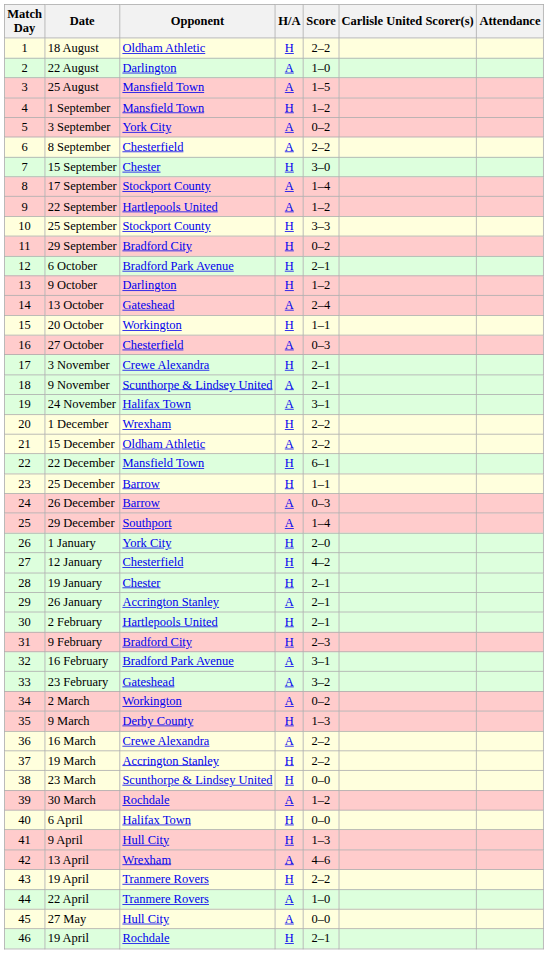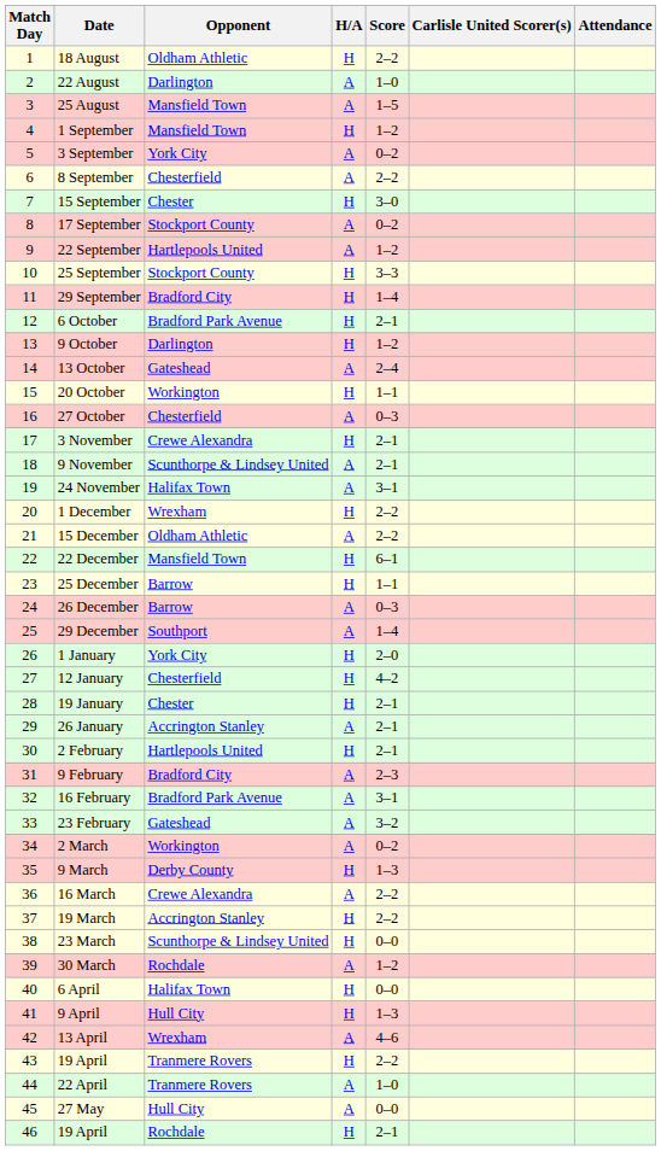 <table class="wikitable" style="text-align:center">
 <tr>
 <th>Match<br> Day</th>
 <th>Date</th>
 <th>Opponent</th>
 <th>H/A</th>
 <th>Score</th>
 <th>Carlisle United Scorer(s)</th>
 <th>Attendance</th>
 </tr>
 <tr bgcolor=#ffffdd>
 <td>1</td>
 <td align=left>18 August</td>
 <td align=left><a href='#'>Oldham Athletic</a></td>
 <td><a href='#'>H</a></td>
 <td>2–2</td>
 <td align=left></td>
 <td></td>
 </tr>
 <tr bgcolor=#ddffdd>
 <td>2</td>
 <td align=left>22 August</td>
 <td align=left><a href='#'>Darlington</a></td>
 <td><a href='#'>A</a></td>
 <td>1–0</td>
 <td align=left></td>
 <td></td>
 </tr>
 <tr bgcolor=#FFCCCC>
 <td>3</td>
 <td align=left>25 August</td>
 <td align=left><a href='#'>Mansfield Town</a></td>
 <td><a href='#'>A</a></td>
 <td>1–5</td>
 <td align=left></td>
 <td></td>
 </tr>
 <tr bgcolor=#FFCCCC>
 <td>4</td>
 <td align=left>1 September</td>
 <td align=left><a href='#'>Mansfield Town</a></td>
 <td><a href='#'>H</a></td>
 <td>1–2</td>
 <td align=left></td>
 <td></td>
 </tr>
 <tr bgcolor=#FFCCCC>
 <td>5</td>
 <td align=left>3 September</td>
 <td align=left><a href='#'>York City</a></td>
 <td><a href='#'>A</a></td>
 <td>0–2</td>
 <td align=left></td>
 <td></td>
 </tr>
 <tr bgcolor=#ffffdd>
 <td>6</td>
 <td align=left>8 September</td>
 <td align=left><a href='#'>Chesterfield</a></td>
 <td><a href='#'>A</a></td>
 <td>2–2</td>
 <td align=left></td>
 <td></td>
 </tr>
 <tr bgcolor=#ddffdd>
 <td>7</td>
 <td align=left>15 September</td>
 <td align=left><a href='#'>Chester</a></td>
 <td><a href='#'>H</a></td>
 <td>3–0</td>
 <td align=left></td>
 <td></td>
 </tr>
 <tr bgcolor=#FFCCCC>
 <td>8</td>
 <td align=left>17 September</td>
 <td align=left><a href='#'>Stockport County</a></td>
 <td><a href='#'>A</a></td>
-<td>1–4</td>
+<td>0–2</td>
 <td align=left></td>
 <td></td>
 </tr>
 <tr bgcolor=#FFCCCC>
 <td>9</td>
 <td align=left>22 September</td>
 <td align=left><a href='#'>Hartlepools United</a></td>
 <td><a href='#'>A</a></td>
 <td>1–2</td>
 <td align=left></td>
 <td></td>
 </tr>
 <tr bgcolor=#ffffdd>
 <td>10</td>
 <td align=left>25 September</td>
 <td align=left><a href='#'>Stockport County</a></td>
 <td><a href='#'>H</a></td>
 <td>3–3</td>
 <td align=left></td>
 <td></td>
 </tr>
 <tr bgcolor=#FFCCCC>
 <td>11</td>
 <td align=left>29 September</td>
 <td align=left><a href='#'>Bradford City</a></td>
 <td><a href='#'>H</a></td>
-<td>0–2</td>
+<td>1–4</td>
 <td align=left></td>
 <td></td>
 </tr>
 <tr bgcolor=#ddffdd>
 <td>12</td>
 <td align=left>6 October</td>
 <td align=left><a href='#'>Bradford Park Avenue</a></td>
 <td><a href='#'>H</a></td>
 <td>2–1</td>
 <td align=left></td>
 <td></td>
 </tr>
 <tr bgcolor=#FFCCCC>
 <td>13</td>
 <td align=left>9 October</td>
 <td align=left><a href='#'>Darlington</a></td>
 <td><a href='#'>H</a></td>
 <td>1–2</td>
 <td align=left></td>
 <td></td>
 </tr>
 <tr bgcolor=#FFCCCC>
 <td>14</td>
 <td align=left>13 October</td>
 <td align=left><a href='#'>Gateshead</a></td>
 <td><a href='#'>A</a></td>
 <td>2–4</td>
 <td align=left></td>
 <td></td>
 </tr>
 <tr bgcolor=#ffffdd>
 <td>15</td>
 <td align=left>20 October</td>
 <td align=left><a href='#'>Workington</a></td>
 <td><a href='#'>H</a></td>
 <td>1–1</td>
 <td align=left></td>
 <td></td>
 </tr>
 <tr bgcolor=#FFCCCC>
 <td>16</td>
 <td align=left>27 October</td>
 <td align=left><a href='#'>Chesterfield</a></td>
 <td><a href='#'>A</a></td>
 <td>0–3</td>
 <td align=left></td>
 <td></td>
 </tr>
 <tr bgcolor=#ddffdd>
 <td>17</td>
 <td align=left>3 November</td>
 <td align=left><a href='#'>Crewe Alexandra</a></td>
 <td><a href='#'>H</a></td>
 <td>2–1</td>
 <td align=left></td>
 <td></td>
 </tr>
 <tr bgcolor=#ddffdd>
 <td>18</td>
 <td align=left>9 November</td>
 <td align=left><a href='#'>Scunthorpe & Lindsey United</a></td>
 <td><a href='#'>A</a></td>
 <td>2–1</td>
 <td align=left></td>
 <td></td>
 </tr>
 <tr bgcolor=#ddffdd>
 <td>19</td>
 <td align=left>24 November</td>
 <td align=left><a href='#'>Halifax Town</a></td>
 <td><a href='#'>A</a></td>
 <td>3–1</td>
 <td align=left></td>
 <td></td>
 </tr>
 <tr bgcolor=#ffffdd>
 <td>20</td>
 <td align=left>1 December</td>
 <td align=left><a href='#'>Wrexham</a></td>
 <td><a href='#'>H</a></td>
 <td>2–2</td>
 <td align=left></td>
 <td></td>
 </tr>
 <tr bgcolor=#ffffdd>
 <td>21</td>
 <td align=left>15 December</td>
 <td align=left><a href='#'>Oldham Athletic</a></td>
 <td><a href='#'>A</a></td>
 <td>2–2</td>
 <td align=left></td>
 <td></td>
 </tr>
 <tr bgcolor=#ddffdd>
 <td>22</td>
 <td align=left>22 December</td>
 <td align=left><a href='#'>Mansfield Town</a></td>
 <td><a href='#'>H</a></td>
 <td>6–1</td>
 <td align=left></td>
 <td></td>
 </tr>
 <tr bgcolor=#ffffdd>
 <td>23</td>
 <td align=left>25 December</td>
 <td align=left><a href='#'>Barrow</a></td>
 <td><a href='#'>H</a></td>
 <td>1–1</td>
 <td align=left></td>
 <td></td>
 </tr>
 <tr bgcolor=#FFCCCC>
 <td>24</td>
 <td align=left>26 December</td>
 <td align=left><a href='#'>Barrow</a></td>
 <td><a href='#'>A</a></td>
 <td>0–3</td>
 <td align=left></td>
 <td></td>
 </tr>
 <tr bgcolor=#FFCCCC>
 <td>25</td>
 <td align=left>29 December</td>
 <td align=left><a href='#'>Southport</a></td>
 <td><a href='#'>A</a></td>
 <td>1–4</td>
 <td align=left></td>
 <td></td>
 </tr>
 <tr bgcolor=#ddffdd>
 <td>26</td>
 <td align=left>1 January</td>
 <td align=left><a href='#'>York City</a></td>
 <td><a href='#'>H</a></td>
 <td>2–0</td>
 <td align=left></td>
 <td></td>
 </tr>
 <tr bgcolor=#ddffdd>
 <td>27</td>
 <td align=left>12 January</td>
 <td align=left><a href='#'>Chesterfield</a></td>
 <td><a href='#'>H</a></td>
 <td>4–2</td>
 <td align=left></td>
 <td></td>
 </tr>
 <tr bgcolor=#ddffdd>
 <td>28</td>
 <td align=left>19 January</td>
 <td align=left><a href='#'>Chester</a></td>
 <td><a href='#'>H</a></td>
 <td>2–1</td>
 <td align=left></td>
 <td></td>
 </tr>
 <tr bgcolor=#ddffdd>
 <td>29</td>
 <td align=left>26 January</td>
 <td align=left><a href='#'>Accrington Stanley</a></td>
 <td><a href='#'>A</a></td>
 <td>2–1</td>
 <td align=left></td>
 <td></td>
 </tr>
 <tr bgcolor=#ddffdd>
 <td>30</td>
 <td align=left>2 February</td>
 <td align=left><a href='#'>Hartlepools United</a></td>
 <td><a href='#'>H</a></td>
 <td>2–1</td>
 <td align=left></td>
 <td></td>
 </tr>
 <tr bgcolor=#FFCCCC>
 <td>31</td>
 <td align=left>9 February</td>
 <td align=left><a href='#'>Bradford City</a></td>
-<td><a href='#'>H</a></td>
+<td><a href='#'>A</a></td>
 <td>2–3</td>
 <td align=left></td>
 <td></td>
 </tr>
 <tr bgcolor=#ddffdd>
 <td>32</td>
 <td align=left>16 February</td>
 <td align=left><a href='#'>Bradford Park Avenue</a></td>
 <td><a href='#'>A</a></td>
 <td>3–1</td>
 <td align=left></td>
 <td></td>
 </tr>
 <tr bgcolor=#ddffdd>
 <td>33</td>
 <td align=left>23 February</td>
 <td align=left><a href='#'>Gateshead</a></td>
 <td><a href='#'>A</a></td>
 <td>3–2</td>
 <td align=left></td>
 <td></td>
 </tr>
 <tr bgcolor=#FFCCCC>
 <td>34</td>
 <td align=left>2 March</td>
 <td align=left><a href='#'>Workington</a></td>
 <td><a href='#'>A</a></td>
 <td>0–2</td>
 <td align=left></td>
 <td></td>
 </tr>
 <tr bgcolor=#FFCCCC>
 <td>35</td>
 <td align=left>9 March</td>
 <td align=left><a href='#'>Derby County</a></td>
 <td><a href='#'>H</a></td>
 <td>1–3</td>
 <td align=left></td>
 <td></td>
 </tr>
 <tr bgcolor=#ffffdd>
 <td>36</td>
 <td align=left>16 March</td>
 <td align=left><a href='#'>Crewe Alexandra</a></td>
 <td><a href='#'>A</a></td>
 <td>2–2</td>
 <td align=left></td>
 <td></td>
 </tr>
 <tr bgcolor=#ffffdd>
 <td>37</td>
 <td align=left>19 March</td>
 <td align=left><a href='#'>Accrington Stanley</a></td>
 <td><a href='#'>H</a></td>
 <td>2–2</td>
 <td align=left></td>
 <td></td>
 </tr>
 <tr bgcolor=#ffffdd>
 <td>38</td>
 <td align=left>23 March</td>
 <td align=left><a href='#'>Scunthorpe & Lindsey United</a></td>
 <td><a href='#'>H</a></td>
 <td>0–0</td>
 <td align=left></td>
 <td></td>
 </tr>
 <tr bgcolor=#FFCCCC>
 <td>39</td>
 <td align=left>30 March</td>
 <td align=left><a href='#'>Rochdale</a></td>
 <td><a href='#'>A</a></td>
 <td>1–2</td>
 <td align=left></td>
 <td></td>
 </tr>
 <tr bgcolor=#ffffdd>
 <td>40</td>
 <td align=left>6 April</td>
 <td align=left><a href='#'>Halifax Town</a></td>
 <td><a href='#'>H</a></td>
 <td>0–0</td>
 <td align=left></td>
 <td></td>
 </tr>
 <tr bgcolor=#FFCCCC>
 <td>41</td>
 <td align=left>9 April</td>
 <td align=left><a href='#'>Hull City</a></td>
 <td><a href='#'>H</a></td>
 <td>1–3</td>
 <td align=left></td>
 <td></td>
 </tr>
 <tr bgcolor=#FFCCCC>
 <td>42</td>
 <td align=left>13 April</td>
 <td align=left><a href='#'>Wrexham</a></td>
 <td><a href='#'>A</a></td>
 <td>4–6</td>
 <td align=left></td>
 <td></td>
 </tr>
 <tr bgcolor=#ffffdd>
 <td>43</td>
 <td align=left>19 April</td>
 <td align=left><a href='#'>Tranmere Rovers</a></td>
 <td><a href='#'>H</a></td>
 <td>2–2</td>
 <td align=left></td>
 <td></td>
 </tr>
 <tr bgcolor=#ddffdd>
 <td>44</td>
 <td align=left>22 April</td>
 <td align=left><a href='#'>Tranmere Rovers</a></td>
 <td><a href='#'>A</a></td>
 <td>1–0</td>
 <td align=left></td>
 <td></td>
 </tr>
 <tr bgcolor=#ffffdd>
 <td>45</td>
 <td align=left>27 May</td>
 <td align=left><a href='#'>Hull City</a></td>
 <td><a href='#'>A</a></td>
 <td>0–0</td>
 <td align=left></td>
 <td></td>
 </tr>
 <tr bgcolor=#ddffdd>
 <td>46</td>
 <td align=left>19 April</td>
 <td align=left><a href='#'>Rochdale</a></td>
 <td><a href='#'>H</a></td>
 <td>2–1</td>
 <td align=left></td>
 <td></td>
 </tr>
 </table>
